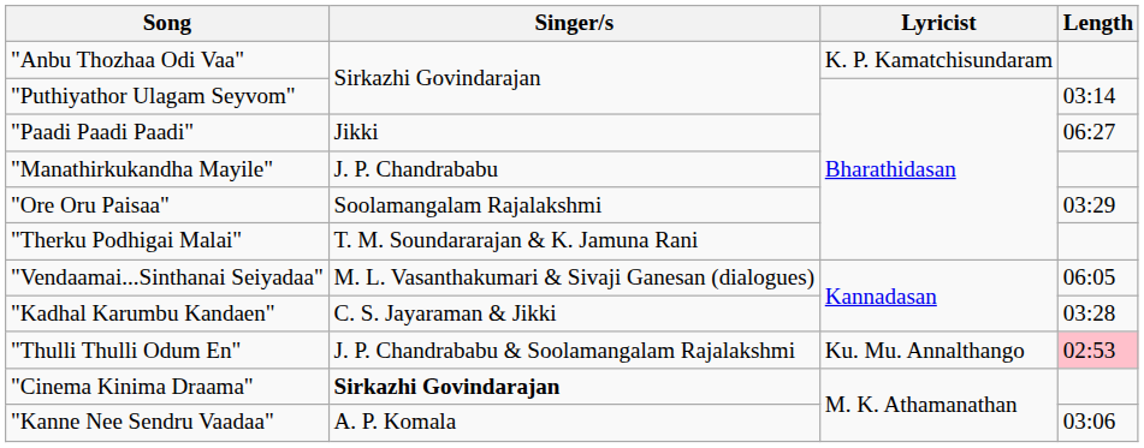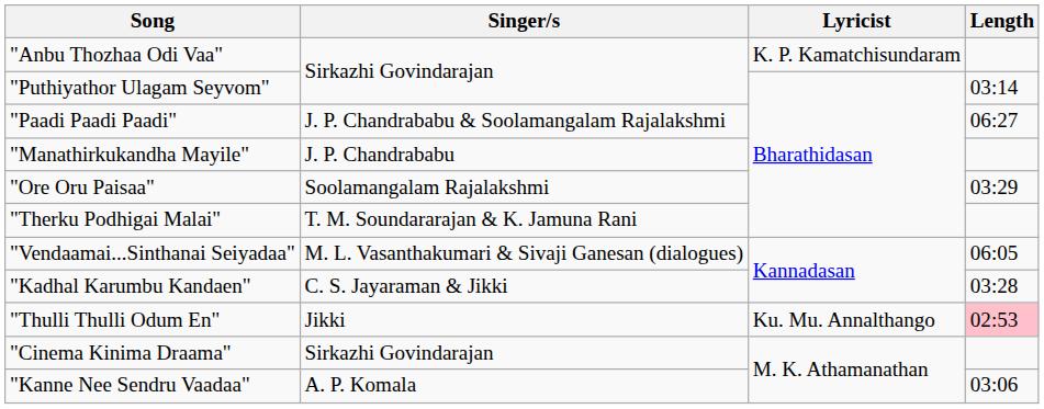 <table class="wikitable">
 <tr>
 <th>Song</th>
 <th>Singer/s</th>
 <th>Lyricist</th>
 <th>Length</th>
 </tr>
 <tr>
 <td>"Anbu Thozhaa Odi Vaa"</td>
 <td rowspan=2>Sirkazhi Govindarajan</td>
 <td>K. P. Kamatchisundaram</td>
 <td></td>
 </tr>
 <tr>
 <td>"Puthiyathor Ulagam Seyvom"</td>
 <td rowspan=5><a href='#'>Bharathidasan</a></td>
 <td>03:14</td>
 </tr>
 <tr>
 <td>"Paadi Paadi Paadi"</td>
-<td>Jikki</td>
+<td>J. P. Chandrababu  & Soolamangalam Rajalakshmi</td>
 <td>06:27</td>
 </tr>
 <tr>
 <td>"Manathirkukandha Mayile"</td>
 <td>J. P. Chandrababu</td>
 <td></td>
 </tr>
 <tr>
 <td>"Ore Oru Paisaa"</td>
 <td>Soolamangalam Rajalakshmi</td>
 <td>03:29</td>
 </tr>
 <tr>
 <td>"Therku Podhigai Malai"</td>
 <td>T. M. Soundararajan & K. Jamuna Rani</td>
 <td></td>
 </tr>
 <tr>
 <td>"Vendaamai...Sinthanai Seiyadaa"</td>
 <td>M. L. Vasanthakumari & Sivaji Ganesan (dialogues)</td>
 <td rowspan=2><a href='#'>Kannadasan</a></td>
 <td>06:05</td>
 </tr>
 <tr>
 <td>"Kadhal Karumbu Kandaen"</td>
 <td>C. S. Jayaraman & Jikki</td>
 <td>03:28</td>
 </tr>
 <tr>
 <td>"Thulli Thulli Odum En"</td>
-<td>J. P. Chandrababu  & Soolamangalam Rajalakshmi</td>
+<td>Jikki</td>
 <td>Ku. Mu. Annalthango</td>
 <td style="background: pink;">02:53</td>
 </tr>
 <tr>
 <td>"Cinema Kinima Draama"</td>
-<td><strong>Sirkazhi Govindarajan</strong></td>
+<td>Sirkazhi Govindarajan</td>
 <td rowspan=2>M. K.  Athamanathan</td>
 <td></td>
 </tr>
 <tr>
 <td>"Kanne Nee Sendru Vaadaa"</td>
 <td>A. P. Komala</td>
 <td>03:06</td>
 </tr>
 </table>
